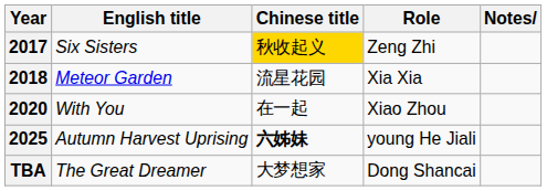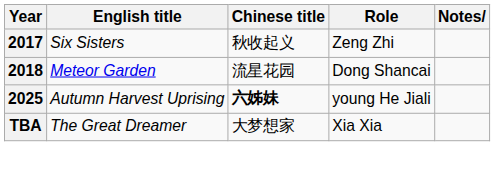 <table class="wikitable plainrowheaders">
 <tr>
 <th scope="col">Year</th>
 <th scope="col">English title</th>
 <th scope="col">Chinese title</th>
 <th scope="col">Role</th>
 <th scope="col" class="unsortable">Notes/</th>
 </tr>
 <tr>
 <th scope="row">2017</th>
 <td><em>Six Sisters</em></td>
-<td style="background: gold;">秋收起义</td>
+<td>秋收起义</td>
 <td>Zeng Zhi</td>
 <td></td>
 </tr>
 <tr>
 <th scope="row">2018</th>
 <td><em><a href='#'>Meteor Garden</a></em></td>
 <td>流星花园</td>
-<td>Xia Xia</td>
-<td></td>
-</tr>
-<tr>
-<th scope="row">2020</th>
-<td><em>With You</em></td>
-<td>在一起</td>
-<td>Xiao Zhou</td>
+<td>Dong Shancai</td>
 <td></td>
 </tr>
 <tr>
 <th scope="row">2025</th>
 <td><em>Autumn Harvest Uprising</em></td>
 <td><strong>六姊妹</strong></td>
 <td>young He Jiali</td>
 <td></td>
 </tr>
 <tr>
 <th scope="row">TBA</th>
 <td><em>The Great Dreamer</em></td>
 <td>大梦想家</td>
-<td>Dong Shancai</td>
+<td>Xia Xia</td>
 <td></td>
 </tr>
 </table>
